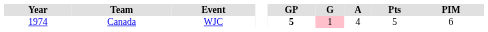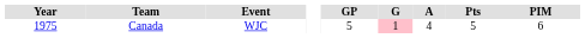 <table border="0" cellpadding="1" cellspacing="0" style="text-align:center; width:50em">
 <tr ALIGN="center" bgcolor="#e0e0e0">
 <th>Year</th>
 <th>Team</th>
 <th>Event</th>
 <th rowspan="99" bgcolor="#ffffff"> </th>
 <th>GP</th>
 <th>G</th>
 <th>A</th>
 <th>Pts</th>
 <th>PIM</th>
 </tr>
 <tr>
-<td><a href='#'>1974</a></td>
+<td><a href='#'>1975</a></td>
 <td><a href='#'>Canada</a></td>
 <td><a href='#'>WJC</a></td>
-<td><strong>5</strong></td>
+<td>5</td>
 <td style="background: pink;">1</td>
 <td>4</td>
 <td>5</td>
 <td>6</td>
 </tr>
 </table>
